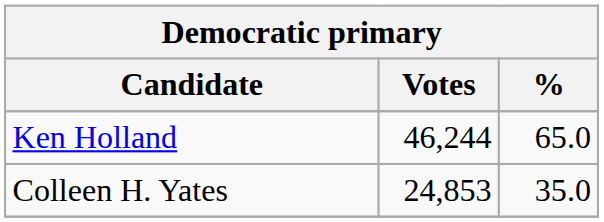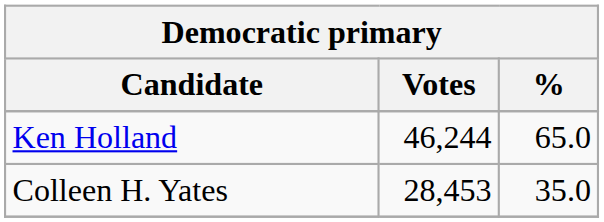 <table class="wikitable" align="left" style="margin: 1em 1em 1em 0; font-size: 95%;">
 <tr>
 <th colspan="3">Democratic primary</th>
 </tr>
 <tr>
 <th colspan="1" style="width: 170px">Candidate</th>
 <th style="width: 50px">Votes</th>
 <th style="width: 40px">%</th>
 </tr>
 <tr>
 </tr>
 <tr>
 <td><a href='#'>Ken Holland</a></td>
 <td align="right">46,244</td>
 <td align="right">65.0</td>
 </tr>
 <tr>
 <td>Colleen H. Yates</td>
-<td align="right">24,853</td>
+<td align="right">28,453</td>
 <td align="right">35.0</td>
 </tr>
 <tr>
 </tr>
 </table>
